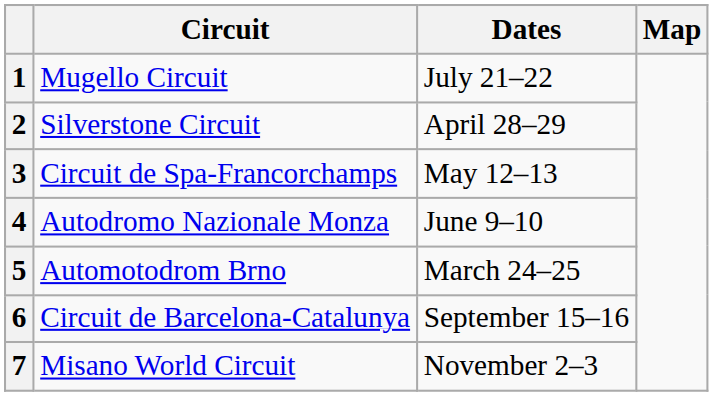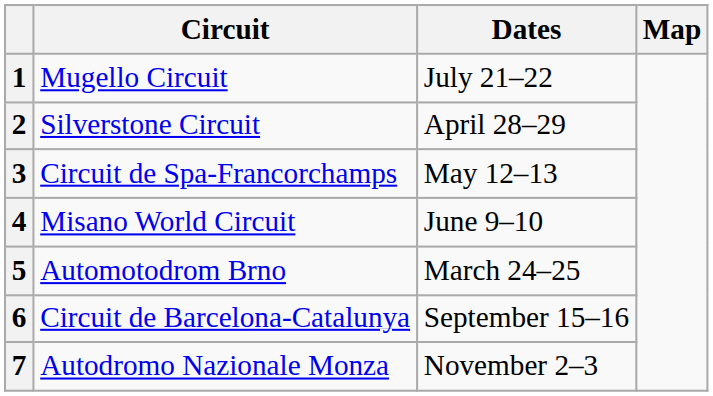 <table class="wikitable" style="font-size:90%;">
 <tr>
 <th></th>
 <th>Circuit</th>
 <th>Dates</th>
 <th>Map</th>
 </tr>
 <tr>
 <th>1</th>
 <td> <a href='#'>Mugello Circuit</a></td>
 <td>July 21–22</td>
 <td rowspan=7></td>
 </tr>
 <tr>
 <th>2</th>
 <td> <a href='#'>Silverstone Circuit</a></td>
 <td>April 28–29</td>
 </tr>
 <tr>
 <th>3</th>
 <td> <a href='#'>Circuit de Spa-Francorchamps</a></td>
 <td>May 12–13</td>
 </tr>
 <tr>
 <th>4</th>
-<td> <a href='#'>Autodromo Nazionale Monza</a></td>
+<td> <a href='#'>Misano World Circuit</a></td>
 <td>June 9–10</td>
 </tr>
 <tr>
 <th>5</th>
 <td> <a href='#'>Automotodrom Brno</a></td>
 <td>March 24–25</td>
 </tr>
 <tr>
 <th>6</th>
 <td> <a href='#'>Circuit de Barcelona-Catalunya</a></td>
 <td>September 15–16</td>
 </tr>
 <tr>
 <th>7</th>
-<td> <a href='#'>Misano World Circuit</a></td>
+<td> <a href='#'>Autodromo Nazionale Monza</a></td>
 <td>November 2–3</td>
 </tr>
 </table>
